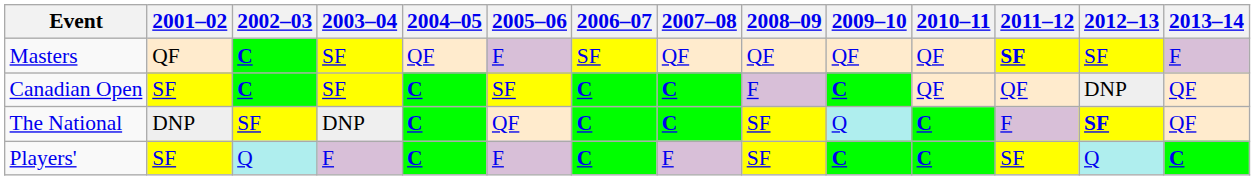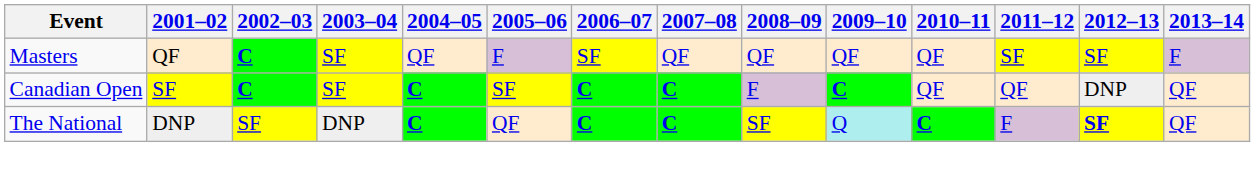 <table class="wikitable">
 <tr>
 <th>Event</th>
 <th><a href='#'>2001–02</a></th>
 <th><a href='#'>2002–03</a></th>
 <th><a href='#'>2003–04</a></th>
 <th><a href='#'>2004–05</a></th>
 <th><a href='#'>2005–06</a></th>
 <th><a href='#'>2006–07</a></th>
 <th><a href='#'>2007–08</a></th>
 <th><a href='#'>2008–09</a></th>
 <th><a href='#'>2009–10</a></th>
 <th><a href='#'>2010–11</a></th>
 <th><a href='#'>2011–12</a></th>
 <th><a href='#'>2012–13</a></th>
 <th><a href='#'>2013–14</a></th>
 </tr>
 <tr>
 <td><a href='#'>Masters</a></td>
 <td style="background:#ffebcd;">QF</td>
 <td style="background:#00ff00;"><a href='#'><strong>C</strong></a></td>
 <td style="background:yellow;"><a href='#'>SF</a></td>
 <td style="background:#ffebcd;"><a href='#'>QF</a></td>
 <td style="background:thistle;"><a href='#'>F</a></td>
 <td style="background:yellow;"><a href='#'>SF</a></td>
 <td style="background:#ffebcd;"><a href='#'>QF</a></td>
 <td style="background:#ffebcd;"><a href='#'>QF</a></td>
 <td style="background:#ffebcd;"><a href='#'>QF</a></td>
 <td style="background:#ffebcd;"><a href='#'>QF</a></td>
-<td style="background:yellow;"><strong><a href='#'>SF</a></strong></td>
+<td style="background:yellow;"><a href='#'>SF</a></td>
 <td style="background:yellow;"><a href='#'>SF</a></td>
 <td style="background:thistle;"><a href='#'>F</a></td>
 </tr>
 <tr>
 <td><a href='#'>Canadian Open</a></td>
 <td style="background:yellow;"><a href='#'>SF</a></td>
 <td style="background:#00ff00;"><strong><a href='#'>C</a></strong></td>
 <td style="background:yellow;"><a href='#'>SF</a></td>
 <td style="background:#00ff00;"><strong><a href='#'>C</a></strong></td>
 <td style="background:yellow;"><a href='#'>SF</a></td>
 <td style="background:#00ff00;"><strong><a href='#'>C</a></strong></td>
 <td style="background:#00ff00;"><strong><a href='#'>C</a></strong></td>
 <td style="background:thistle;"><a href='#'>F</a></td>
 <td style="background:#00ff00;"><strong><a href='#'>C</a></strong></td>
 <td style="background:#ffebcd;"><a href='#'>QF</a></td>
 <td style="background:#ffebcd;"><a href='#'>QF</a></td>
 <td style="background:#EFEFEF;">DNP</td>
 <td style="background:#ffebcd;"><a href='#'>QF</a></td>
 </tr>
 <tr>
 <td><a href='#'>The National</a></td>
 <td style="background:#EFEFEF;">DNP</td>
 <td style="background:yellow;"><a href='#'>SF</a></td>
 <td style="background:#EFEFEF;">DNP</td>
 <td style="background:#00ff00;"><a href='#'><strong>C</strong></a></td>
 <td style="background:#ffebcd;"><a href='#'>QF</a></td>
 <td style="background:#00ff00;"><strong><a href='#'>C</a></strong></td>
 <td style="background:#00ff00;"><strong><a href='#'>C</a></strong></td>
 <td style="background:yellow;"><a href='#'>SF</a></td>
 <td style="background:#afeeee;"><a href='#'>Q</a></td>
 <td style="background:#00ff00;"><strong><a href='#'>C</a></strong></td>
 <td style="background:thistle;"><a href='#'>F</a></td>
 <td style="background:yellow;"><strong><a href='#'>SF</a></strong></td>
 <td style="background:#ffebcd;"><a href='#'>QF</a></td>
 </tr>
-<tr>
-<td><a href='#'>Players'</a></td>
-<td style="background:yellow;"><a href='#'>SF</a></td>
-<td style="background:#afeeee;"><a href='#'>Q</a></td>
-<td style="background:thistle;"><a href='#'>F</a></td>
-<td style="background:#00ff00;"><strong><a href='#'>C</a></strong></td>
-<td style="background:thistle;"><a href='#'>F</a></td>
-<td style="background:#00ff00;"><strong><a href='#'>C</a></strong></td>
-<td style="background:thistle;"><a href='#'>F</a></td>
-<td style="background:yellow;"><a href='#'>SF</a></td>
-<td style="background:#00ff00;"><strong><a href='#'>C</a></strong></td>
-<td style="background:#00ff00;"><strong><a href='#'>C</a></strong></td>
-<td style="background:yellow;"><a href='#'>SF</a></td>
-<td style="background:#afeeee;"><a href='#'>Q</a></td>
-<td style="background:#00ff00;"><strong><a href='#'>C</a></strong></td>
-</tr>
 </table>
